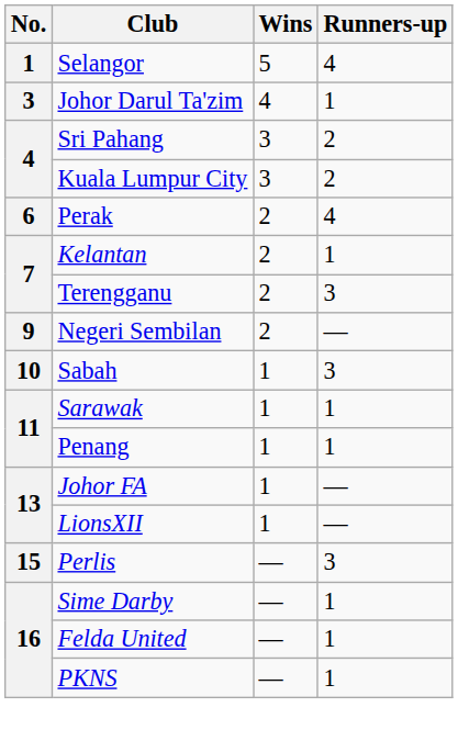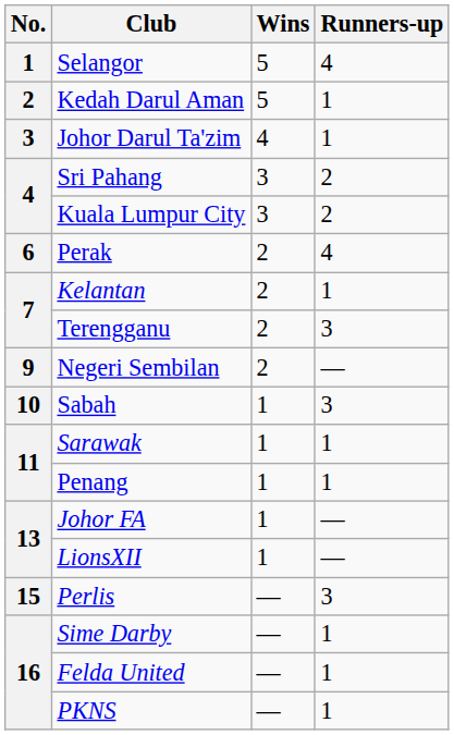 <table class="wikitable sortable">
 <tr>
 <th>No.</th>
 <th>Club</th>
 <th>Wins</th>
 <th>Runners-up</th>
 </tr>
 <tr>
 <th>1</th>
 <td align="left"><a href='#'>Selangor</a></td>
 <td>5</td>
 <td>4</td>
+</tr>
+<tr>
+<th>2</th>
+<td align="left"><a href='#'>Kedah Darul Aman</a></td>
+<td>5</td>
+<td>1</td>
 </tr>
 <tr>
 <th>3</th>
 <td align="left"><a href='#'>Johor Darul Ta'zim</a></td>
 <td>4</td>
 <td>1</td>
 </tr>
 <tr>
 <th rowspan="2">4</th>
 <td align="left"><a href='#'>Sri Pahang</a></td>
 <td>3</td>
 <td>2</td>
 </tr>
 <tr>
 <td align="left"><a href='#'>Kuala Lumpur City</a></td>
 <td>3</td>
 <td>2</td>
 </tr>
 <tr>
 <th>6</th>
 <td align="left"><a href='#'>Perak</a></td>
 <td>2</td>
 <td>4</td>
 </tr>
 <tr>
 <th rowspan="2">7</th>
 <td align="left"><em><a href='#'>Kelantan</a></em></td>
 <td>2</td>
 <td>1</td>
 </tr>
 <tr>
 <td align="left"><a href='#'>Terengganu</a></td>
 <td>2</td>
 <td>3</td>
 </tr>
 <tr>
 <th>9</th>
 <td align="left"><a href='#'>Negeri Sembilan</a></td>
 <td>2</td>
 <td>—</td>
 </tr>
 <tr>
 <th>10</th>
 <td align="left"><a href='#'>Sabah</a></td>
 <td>1</td>
 <td>3</td>
 </tr>
 <tr>
 <th rowspan="2">11</th>
 <td align="left"><em><a href='#'>Sarawak</a></em></td>
 <td>1</td>
 <td>1</td>
 </tr>
 <tr>
 <td align="left"><a href='#'>Penang</a></td>
 <td>1</td>
 <td>1</td>
 </tr>
 <tr>
 <th rowspan="2">13</th>
 <td align="left"><em><a href='#'>Johor FA</a></em></td>
 <td>1</td>
 <td>—</td>
 </tr>
 <tr>
 <td align="left"><em><a href='#'>LionsXII</a></em></td>
 <td>1</td>
 <td>—</td>
 </tr>
 <tr>
 <th>15</th>
 <td align="left"><em><a href='#'>Perlis</a></em></td>
 <td>—</td>
 <td>3</td>
 </tr>
 <tr>
 <th rowspan="3">16</th>
 <td align="left"><em><a href='#'>Sime Darby</a></em></td>
 <td>—</td>
 <td>1</td>
 </tr>
 <tr>
 <td align="left"><em><a href='#'>Felda United</a></em></td>
 <td>—</td>
 <td>1</td>
 </tr>
 <tr>
 <td align="left"><em><a href='#'>PKNS</a></em></td>
 <td>—</td>
 <td>1</td>
 </tr>
 </table>
